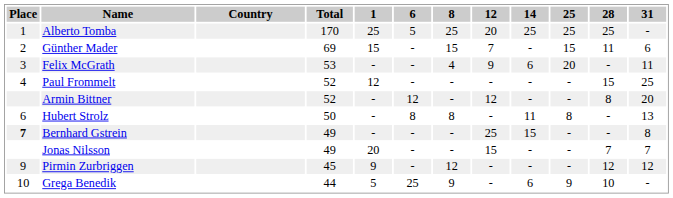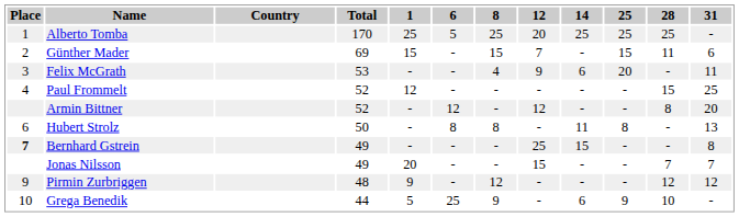 <table border="0" style="border: 1px solid #999; background-color:#FFFFFF; text-align:center; font-size:86%; line-height:15px;">
 <tr align="center" bgcolor="#CCCCCC">
 <th width=35>Place</th>
 <th width=170>Name</th>
 <th width=120>Country</th>
 <th width=50>Total</th>
 <th width=40>1</th>
 <th width=40>6</th>
 <th width=40>8</th>
 <th width=40>12</th>
 <th width=40>14</th>
 <th width=40>25</th>
 <th width=40>28</th>
 <th width=40>31</th>
 </tr>
 <tr bgcolor="#EFEFEF">
 <td>1</td>
 <td align="left"><a href='#'>Alberto Tomba</a></td>
 <td align="left"></td>
 <td>170</td>
 <td>25</td>
 <td>5</td>
 <td>25</td>
 <td>20</td>
 <td>25</td>
 <td>25</td>
 <td>25</td>
 <td>-</td>
 </tr>
 <tr>
 <td>2</td>
 <td align="left"><a href='#'>Günther Mader</a></td>
 <td align="left"></td>
 <td>69</td>
 <td>15</td>
 <td>-</td>
 <td>15</td>
 <td>7</td>
 <td>-</td>
 <td>15</td>
 <td>11</td>
 <td>6</td>
 </tr>
 <tr bgcolor="#EFEFEF">
 <td>3</td>
 <td align="left"><a href='#'>Felix McGrath</a></td>
 <td align="left"></td>
 <td>53</td>
 <td>-</td>
 <td>-</td>
 <td>4</td>
 <td>9</td>
 <td>6</td>
 <td>20</td>
 <td>-</td>
 <td>11</td>
 </tr>
 <tr>
 <td>4</td>
 <td align="left"><a href='#'>Paul Frommelt</a></td>
 <td align="left"></td>
 <td>52</td>
 <td>12</td>
 <td>-</td>
 <td>-</td>
 <td>-</td>
 <td>-</td>
 <td>-</td>
 <td>15</td>
 <td>25</td>
 </tr>
 <tr bgcolor="#EFEFEF">
 <td></td>
 <td align="left"><a href='#'>Armin Bittner</a></td>
 <td align="left"></td>
 <td>52</td>
 <td>-</td>
 <td>12</td>
 <td>-</td>
 <td>12</td>
 <td>-</td>
 <td>-</td>
 <td>8</td>
 <td>20</td>
 </tr>
 <tr>
 <td>6</td>
 <td align="left"><a href='#'>Hubert Strolz</a></td>
 <td align="left"></td>
 <td>50</td>
 <td>-</td>
 <td>8</td>
 <td>8</td>
 <td>-</td>
 <td>11</td>
 <td>8</td>
 <td>-</td>
 <td>13</td>
 </tr>
 <tr bgcolor="#EFEFEF">
 <td><strong>7</strong></td>
 <td align="left"><a href='#'>Bernhard Gstrein</a></td>
 <td align="left"></td>
 <td>49</td>
 <td>-</td>
 <td>-</td>
 <td>-</td>
 <td>25</td>
 <td>15</td>
 <td>-</td>
 <td>-</td>
 <td>8</td>
 </tr>
 <tr>
 <td></td>
 <td align="left"><a href='#'>Jonas Nilsson</a></td>
 <td align="left"></td>
 <td>49</td>
 <td>20</td>
 <td>-</td>
 <td>-</td>
 <td>15</td>
 <td>-</td>
 <td>-</td>
 <td>7</td>
 <td>7</td>
 </tr>
 <tr bgcolor="#EFEFEF">
 <td>9</td>
 <td align="left"><a href='#'>Pirmin Zurbriggen</a></td>
 <td align="left"></td>
-<td>45</td>
+<td>48</td>
 <td>9</td>
 <td>-</td>
 <td>12</td>
 <td>-</td>
 <td>-</td>
 <td>-</td>
 <td>12</td>
 <td>12</td>
 </tr>
 <tr>
 <td>10</td>
 <td align="left"><a href='#'>Grega Benedik</a></td>
 <td align="left"></td>
 <td>44</td>
 <td>5</td>
 <td>25</td>
 <td>9</td>
 <td>-</td>
 <td>6</td>
 <td>9</td>
 <td>10</td>
 <td>-</td>
 </tr>
 </table>
